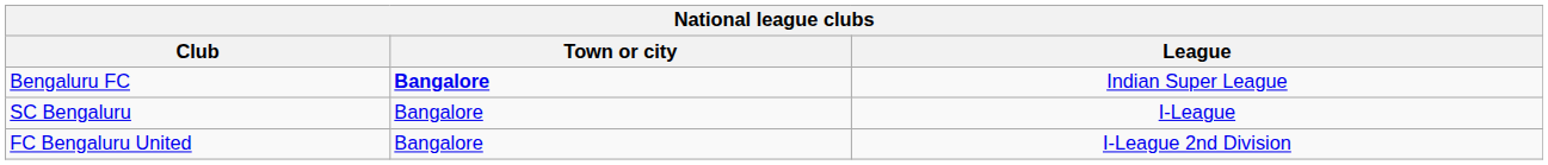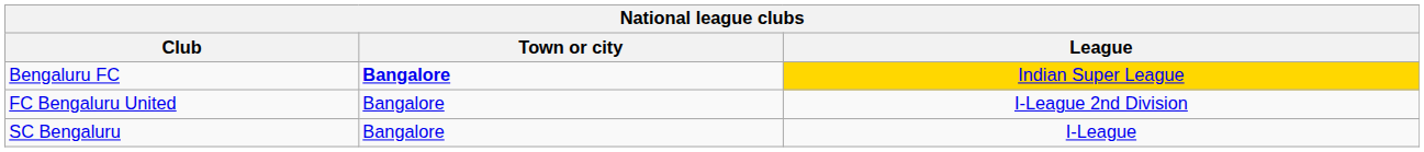 <table class="wikitable sortable" width="100%">
 <tr>
 <th colspan="3">National league clubs</th>
 </tr>
 <tr>
 <th !width="25%">Club</th>
 <th width="30%">Town or city</th>
 <th width="45%">League</th>
 </tr>
 <tr>
 <td><a href='#'>Bengaluru FC</a></td>
 <td><strong><a href='#'>Bangalore</a></strong></td>
-<td align="center"><a href='#'>Indian Super League</a></td>
+<td align="center" style="background: gold;"><a href='#'>Indian Super League</a></td>
+</tr>
+<tr>
+<td><a href='#'>FC Bengaluru United</a></td>
+<td><a href='#'>Bangalore</a></td>
+<td align="center"><a href='#'>I-League 2nd Division</a></td>
 </tr>
 <tr>
 <td><a href='#'>SC Bengaluru</a></td>
 <td><a href='#'>Bangalore</a></td>
 <td align="center"><a href='#'>I-League</a></td>
 </tr>
-<tr>
-<td><a href='#'>FC Bengaluru United</a></td>
-<td><a href='#'>Bangalore</a></td>
-<td align="center"><a href='#'>I-League 2nd Division</a></td>
-</tr>
 </table>
